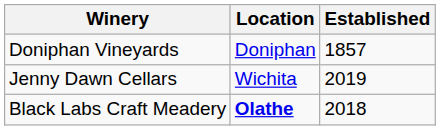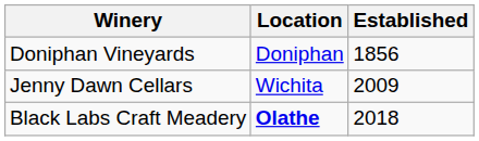 <table class="wikitable sortable" border="1">
 <tr>
 <th scope="col">Winery</th>
 <th scope="col">Location</th>
 <th scope="col">Established</th>
 </tr>
 <tr>
 <td>Doniphan Vineyards</td>
 <td><a href='#'>Doniphan</a></td>
-<td>1857</td>
+<td>1856</td>
 </tr>
 <tr>
 <td>Jenny Dawn Cellars</td>
 <td><a href='#'>Wichita</a></td>
-<td>2019</td>
+<td>2009</td>
 </tr>
 <tr>
 <td>Black Labs Craft Meadery</td>
 <td><strong><a href='#'>Olathe</a></strong></td>
 <td>2018</td>
 </tr>
 </table>
